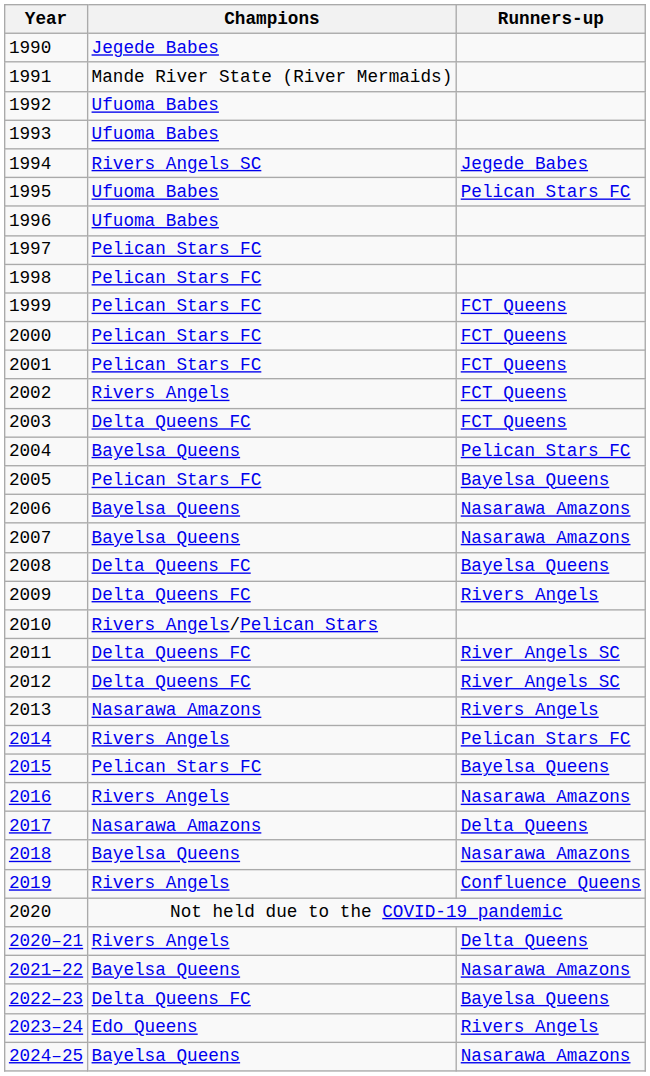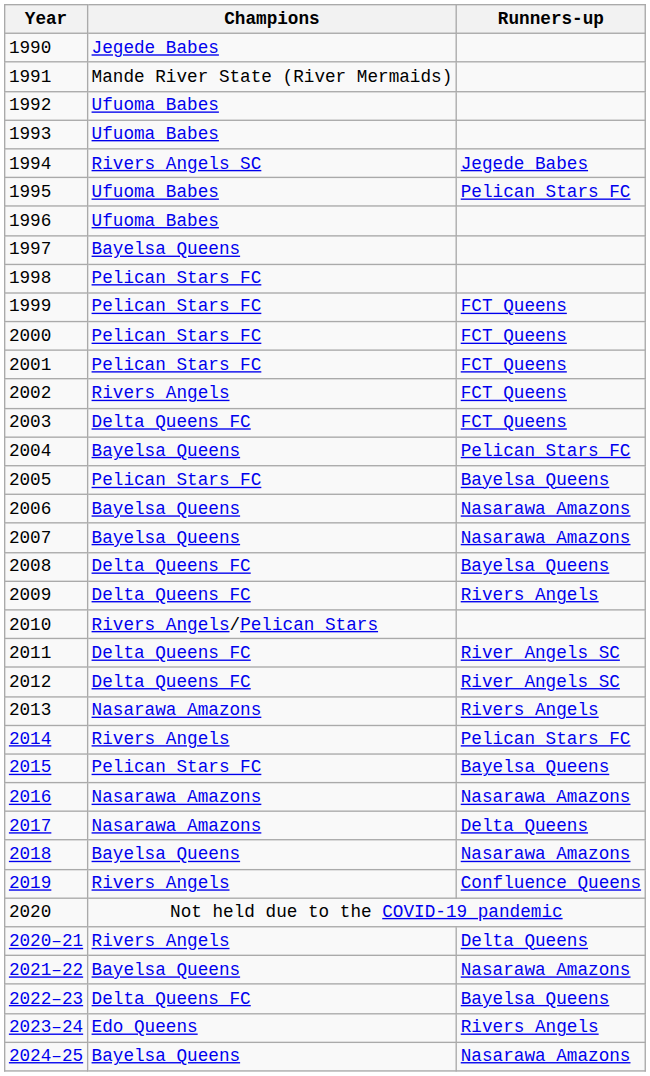 <table class="wikitable">
 <tr>
 <th>Year</th>
 <th>Champions</th>
 <th>Runners-up</th>
 </tr>
 <tr>
 <td>1990</td>
 <td><a href='#'>Jegede Babes</a></td>
 <td></td>
 </tr>
 <tr>
 <td>1991</td>
 <td>Mande River State (River Mermaids)</td>
 <td></td>
 </tr>
 <tr>
 <td>1992</td>
 <td><a href='#'>Ufuoma Babes</a></td>
 <td></td>
 </tr>
 <tr>
 <td>1993</td>
 <td><a href='#'>Ufuoma Babes</a></td>
 <td></td>
 </tr>
 <tr>
 <td>1994</td>
 <td><a href='#'>Rivers Angels SC</a></td>
 <td><a href='#'>Jegede Babes</a></td>
 </tr>
 <tr>
 <td>1995</td>
 <td><a href='#'>Ufuoma Babes</a></td>
 <td><a href='#'>Pelican Stars FC</a></td>
 </tr>
 <tr>
 <td>1996</td>
 <td><a href='#'>Ufuoma Babes</a></td>
 <td></td>
 </tr>
 <tr>
 <td>1997</td>
-<td><a href='#'>Pelican Stars FC</a></td>
+<td><a href='#'>Bayelsa Queens</a></td>
 <td></td>
 </tr>
 <tr>
 <td>1998</td>
 <td><a href='#'>Pelican Stars FC</a></td>
 <td></td>
 </tr>
 <tr>
 <td>1999</td>
 <td><a href='#'>Pelican Stars FC</a></td>
 <td><a href='#'>FCT Queens</a></td>
 </tr>
 <tr>
 <td>2000</td>
 <td><a href='#'>Pelican Stars FC</a></td>
 <td><a href='#'>FCT Queens</a></td>
 </tr>
 <tr>
 <td>2001</td>
 <td><a href='#'>Pelican Stars FC</a></td>
 <td><a href='#'>FCT Queens</a></td>
 </tr>
 <tr>
 <td>2002</td>
 <td><a href='#'>Rivers Angels</a></td>
 <td><a href='#'>FCT Queens</a></td>
 </tr>
 <tr>
 <td>2003</td>
 <td><a href='#'>Delta Queens FC</a></td>
 <td><a href='#'>FCT Queens</a></td>
 </tr>
 <tr>
 <td>2004</td>
 <td><a href='#'>Bayelsa Queens</a></td>
 <td><a href='#'>Pelican Stars FC</a></td>
 </tr>
 <tr>
 <td>2005</td>
 <td><a href='#'>Pelican Stars FC</a></td>
 <td><a href='#'>Bayelsa Queens</a></td>
 </tr>
 <tr>
 <td>2006</td>
 <td><a href='#'>Bayelsa Queens</a></td>
 <td><a href='#'>Nasarawa Amazons</a></td>
 </tr>
 <tr>
 <td>2007</td>
 <td><a href='#'>Bayelsa Queens</a></td>
 <td><a href='#'>Nasarawa Amazons</a></td>
 </tr>
 <tr>
 <td>2008</td>
 <td><a href='#'>Delta Queens FC</a></td>
 <td><a href='#'>Bayelsa Queens</a></td>
 </tr>
 <tr>
 <td>2009</td>
 <td><a href='#'>Delta Queens FC</a></td>
 <td><a href='#'>Rivers Angels</a></td>
 </tr>
 <tr>
 <td>2010</td>
 <td><a href='#'>Rivers Angels</a>/<a href='#'>Pelican Stars</a></td>
 <td></td>
 </tr>
 <tr>
 <td>2011</td>
 <td><a href='#'>Delta Queens FC</a></td>
 <td><a href='#'>River Angels SC</a></td>
 </tr>
 <tr>
 <td>2012</td>
 <td><a href='#'>Delta Queens FC</a></td>
 <td><a href='#'>River Angels SC</a></td>
 </tr>
 <tr>
 <td>2013</td>
 <td><a href='#'>Nasarawa Amazons</a></td>
 <td><a href='#'>Rivers Angels</a></td>
 </tr>
 <tr>
 <td><a href='#'>2014</a></td>
 <td><a href='#'>Rivers Angels</a></td>
 <td><a href='#'>Pelican Stars FC</a></td>
 </tr>
 <tr>
 <td><a href='#'>2015</a></td>
 <td><a href='#'>Pelican Stars FC</a></td>
 <td><a href='#'>Bayelsa Queens</a></td>
 </tr>
 <tr>
 <td><a href='#'>2016</a></td>
-<td><a href='#'>Rivers Angels</a></td>
+<td><a href='#'>Nasarawa Amazons</a></td>
 <td><a href='#'>Nasarawa Amazons</a></td>
 </tr>
 <tr>
 <td><a href='#'>2017</a></td>
 <td><a href='#'>Nasarawa Amazons</a></td>
 <td><a href='#'>Delta Queens</a></td>
 </tr>
 <tr>
 <td><a href='#'>2018</a></td>
 <td><a href='#'>Bayelsa Queens</a></td>
 <td><a href='#'>Nasarawa Amazons</a></td>
 </tr>
 <tr>
 <td><a href='#'>2019</a></td>
 <td><a href='#'>Rivers Angels</a></td>
 <td><a href='#'>Confluence Queens</a></td>
 </tr>
 <tr>
 <td>2020</td>
 <td align=center colspan=2>Not held due to the <a href='#'>COVID-19 pandemic</a></td>
 </tr>
 <tr>
 <td><a href='#'>2020–21</a></td>
 <td><a href='#'>Rivers Angels</a></td>
 <td><a href='#'>Delta Queens</a></td>
 </tr>
 <tr>
 <td><a href='#'>2021–22</a></td>
 <td><a href='#'>Bayelsa Queens</a></td>
 <td><a href='#'>Nasarawa Amazons</a></td>
 </tr>
 <tr>
 <td><a href='#'>2022–23</a></td>
 <td><a href='#'>Delta Queens FC</a></td>
 <td><a href='#'>Bayelsa Queens</a></td>
 </tr>
 <tr>
 <td><a href='#'>2023–24</a></td>
 <td><a href='#'>Edo Queens</a></td>
 <td><a href='#'>Rivers Angels</a></td>
 </tr>
 <tr>
 <td><a href='#'>2024–25</a></td>
 <td><a href='#'>Bayelsa Queens</a></td>
 <td><a href='#'>Nasarawa Amazons</a></td>
 </tr>
 </table>
